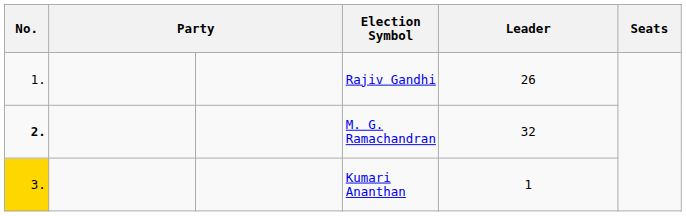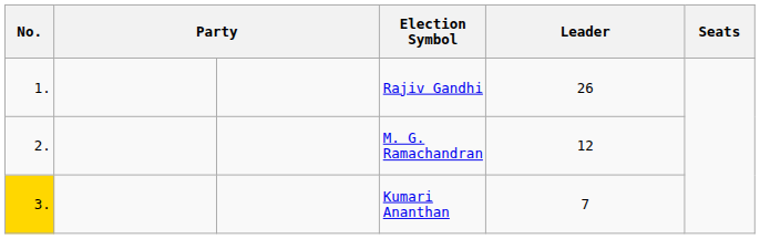 <table class="wikitable">
 <tr style="height: 50px;">
 <th scope="col" style="width:40px;">No.<br></th>
 <th scope="col" style="width:300px;" colspan="2">Party</th>
 <th scope="col" style="width:80px;">Election Symbol</th>
 <th scope="col" style="width:180px;">Leader</th>
 <th scope="col" style="width:60px;">Seats</th>
 </tr>
 <tr style="height: 55px;">
 <td style="text-align:right;">1.</td>
 <td></td>
 <td style="text-align:center;"></td>
 <td><a href='#'>Rajiv Gandhi</a></td>
 <td style="text-align:center;">26</td>
 </tr>
 <tr style="height: 55px;">
-<td style="text-align:right;"><strong>2.</strong></td>
+<td style="text-align:right;">2.</td>
 <td></td>
 <td style="text-align:center;"></td>
 <td><a href='#'>M. G. Ramachandran</a></td>
-<td style="text-align:center;">32</td>
+<td style="text-align:center;">12</td>
 </tr>
 <tr style="height: 55px;">
 <td style="background: gold; text-align:right;">3.</td>
 <td></td>
 <td style="text-align:center;"></td>
 <td><a href='#'>Kumari Ananthan</a></td>
-<td style="text-align:center;">1</td>
+<td style="text-align:center;">7</td>
 </tr>
 </table>
